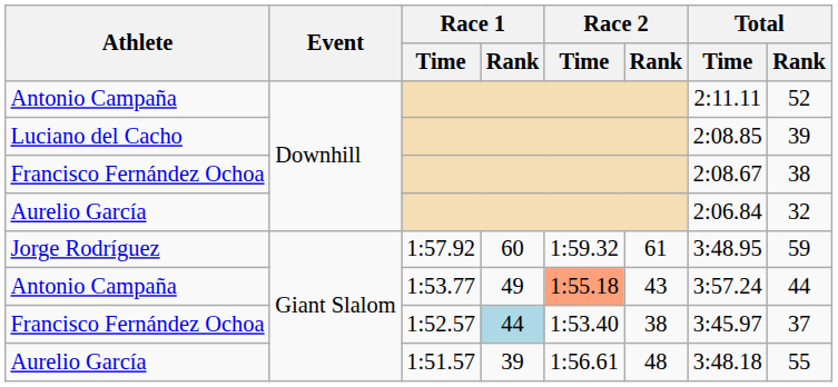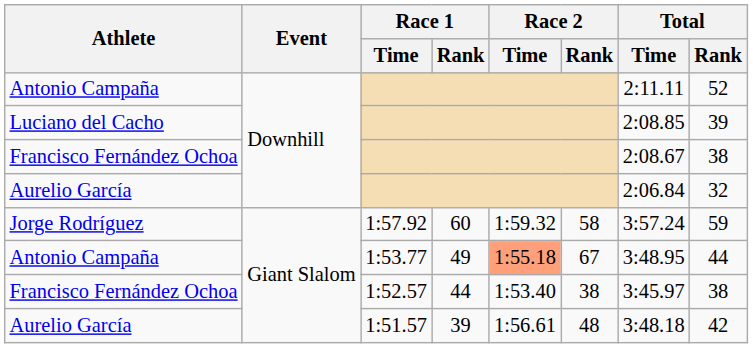 <table class="wikitable" style="font-size:90%">
 <tr>
 <th rowspan="2">Athlete</th>
 <th rowspan="2">Event</th>
 <th colspan="2">Race 1</th>
 <th colspan="2">Race 2</th>
 <th colspan="2">Total</th>
 </tr>
 <tr>
 <th>Time</th>
 <th>Rank</th>
 <th>Time</th>
 <th>Rank</th>
 <th>Time</th>
 <th>Rank</th>
 </tr>
 <tr>
 <td><a href='#'>Antonio Campaña</a></td>
 <td rowspan="4">Downhill</td>
 <td colspan="4" bgcolor="wheat"></td>
 <td align="center">2:11.11</td>
 <td align="center">52</td>
 </tr>
 <tr>
 <td><a href='#'>Luciano del Cacho</a></td>
 <td colspan="4" bgcolor="wheat"></td>
 <td align="center">2:08.85</td>
 <td align="center">39</td>
 </tr>
 <tr>
 <td><a href='#'>Francisco Fernández Ochoa</a></td>
 <td colspan="4" bgcolor="wheat"></td>
 <td align="center">2:08.67</td>
 <td align="center">38</td>
 </tr>
 <tr>
 <td><a href='#'>Aurelio García</a></td>
 <td colspan="4" bgcolor="wheat"></td>
 <td align="center">2:06.84</td>
 <td align="center">32</td>
 </tr>
 <tr>
 <td><a href='#'>Jorge Rodríguez</a></td>
 <td rowspan="4">Giant Slalom</td>
 <td align="center">1:57.92</td>
 <td align="center">60</td>
 <td align="center">1:59.32</td>
-<td align="center">61</td>
-<td align="center">3:48.95</td>
+<td align="center">58</td>
+<td align="center">3:57.24</td>
 <td align="center">59</td>
 </tr>
 <tr>
 <td><a href='#'>Antonio Campaña</a></td>
 <td align="center">1:53.77</td>
 <td align="center">49</td>
 <td align="center" style="background: lightsalmon;">1:55.18</td>
-<td align="center">43</td>
-<td align="center">3:57.24</td>
+<td align="center">67</td>
+<td align="center">3:48.95</td>
 <td align="center">44</td>
 </tr>
 <tr>
 <td><a href='#'>Francisco Fernández Ochoa</a></td>
 <td align="center">1:52.57</td>
-<td align="center" style="background: lightblue;">44</td>
+<td align="center">44</td>
 <td align="center">1:53.40</td>
 <td align="center">38</td>
 <td align="center">3:45.97</td>
-<td align="center">37</td>
+<td align="center">38</td>
 </tr>
 <tr>
 <td><a href='#'>Aurelio García</a></td>
 <td align="center">1:51.57</td>
 <td align="center">39</td>
 <td align="center">1:56.61</td>
 <td align="center">48</td>
 <td align="center">3:48.18</td>
-<td align="center">55</td>
+<td align="center">42</td>
 </tr>
 </table>
